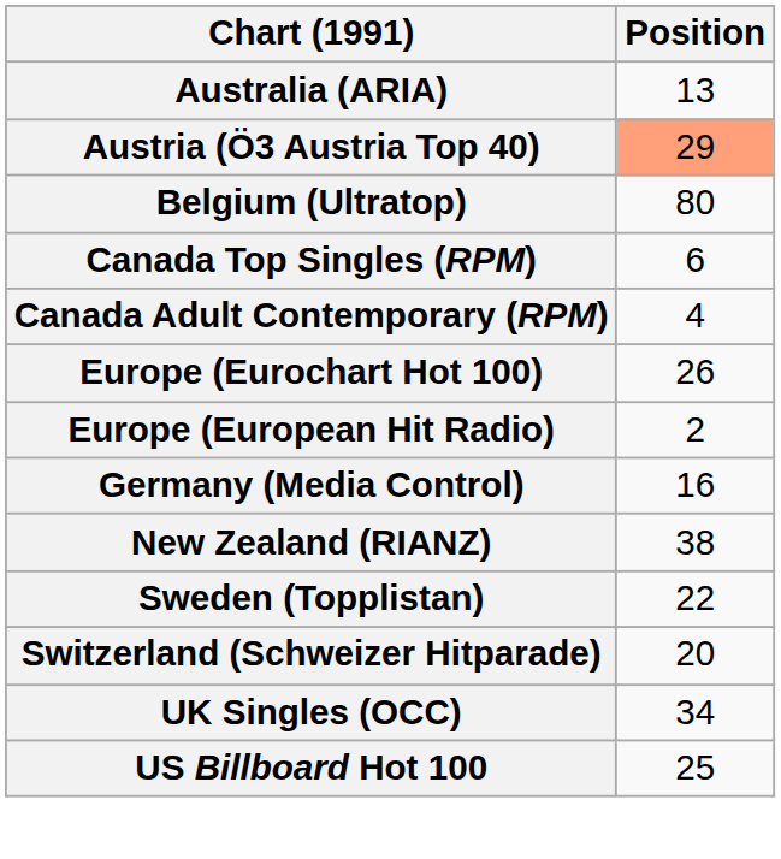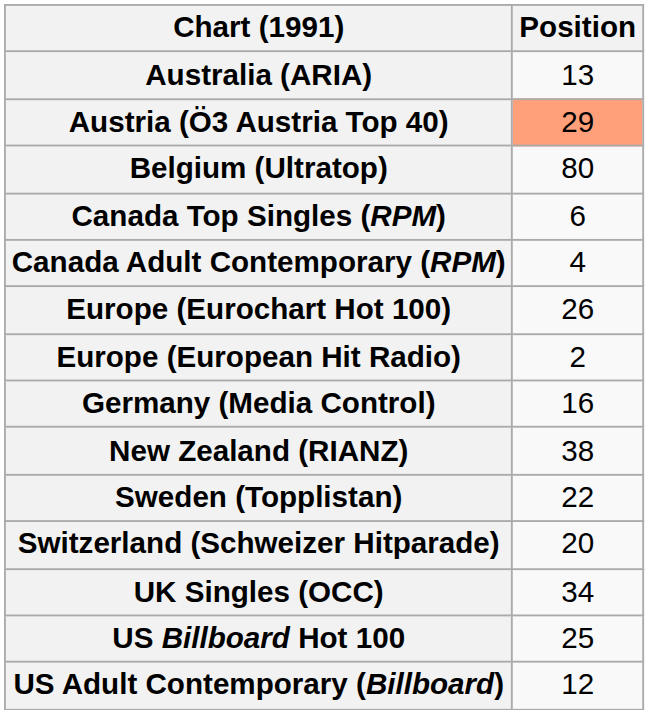 <table class="wikitable sortable plainrowheaders" style="text-align:center">
 <tr>
 <th scope="col">Chart (1991)</th>
 <th scope="col">Position</th>
 </tr>
 <tr>
 <th scope="row">Australia (ARIA)</th>
 <td>13</td>
 </tr>
 <tr>
 <th scope="row">Austria (Ö3 Austria Top 40)</th>
 <td style="background: lightsalmon;">29</td>
 </tr>
 <tr>
 <th scope="row">Belgium (Ultratop)</th>
 <td>80</td>
 </tr>
 <tr>
 <th scope="row">Canada Top Singles (<em>RPM</em>)</th>
 <td>6</td>
 </tr>
 <tr>
 <th scope="row">Canada Adult Contemporary (<em>RPM</em>)</th>
 <td>4</td>
 </tr>
 <tr>
 <th scope="row">Europe (Eurochart Hot 100)</th>
 <td>26</td>
 </tr>
 <tr>
 <th scope="row">Europe (European Hit Radio)</th>
 <td>2</td>
 </tr>
 <tr>
 <th scope="row">Germany (Media Control)</th>
 <td>16</td>
 </tr>
 <tr>
 <th scope="row">New Zealand (RIANZ)</th>
 <td>38</td>
 </tr>
 <tr>
 <th scope="row">Sweden (Topplistan)</th>
 <td>22</td>
 </tr>
 <tr>
 <th scope="row">Switzerland (Schweizer Hitparade)</th>
 <td>20</td>
 </tr>
 <tr>
 <th scope="row">UK Singles (OCC)</th>
 <td>34</td>
 </tr>
 <tr>
 <th scope="row">US <em>Billboard</em> Hot 100</th>
 <td>25</td>
 </tr>
+<tr>
+<th scope="row">US Adult Contemporary (<em>Billboard</em>)</th>
+<td>12</td>
+</tr>
 </table>
